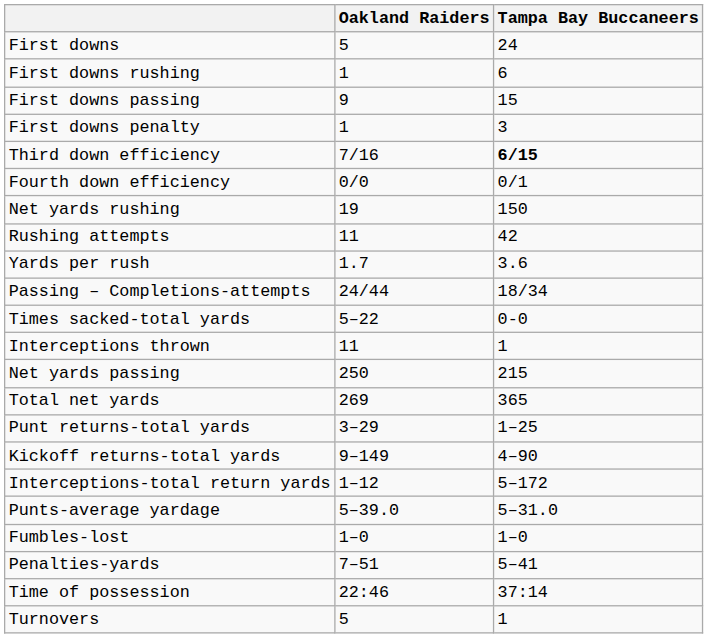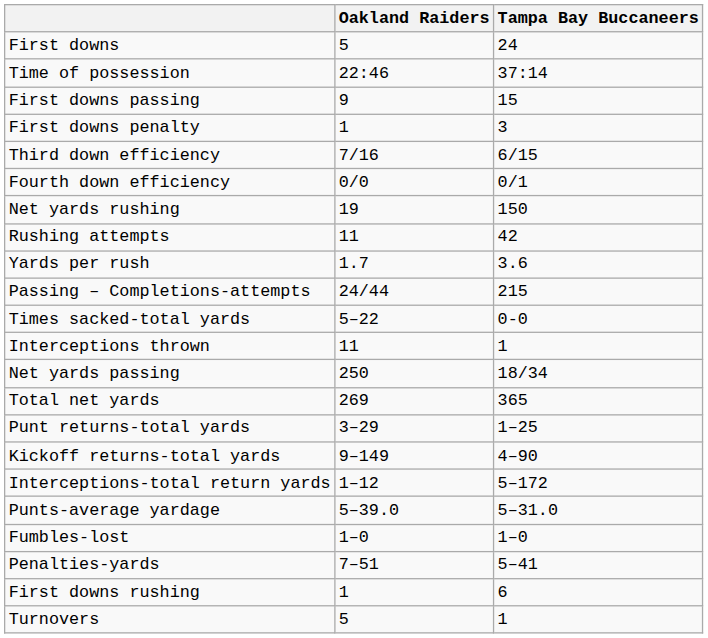 <table class="wikitable">
 <tr>
 <th></th>
 <th><strong>Oakland Raiders</strong></th>
 <th><strong>Tampa Bay Buccaneers</strong></th>
 </tr>
 <tr>
 <td>First downs</td>
 <td>5</td>
 <td>24</td>
 </tr>
 <tr>
-<td>First downs rushing</td>
-<td>1</td>
-<td>6</td>
+<td>Time of possession</td>
+<td>22:46</td>
+<td>37:14</td>
 </tr>
 <tr>
 <td>First downs passing</td>
 <td>9</td>
 <td>15</td>
 </tr>
 <tr>
 <td>First downs penalty</td>
 <td>1</td>
 <td>3</td>
 </tr>
 <tr>
 <td>Third down efficiency</td>
 <td>7/16</td>
-<td><strong>6/15</strong></td>
+<td>6/15</td>
 </tr>
 <tr>
 <td>Fourth down efficiency</td>
 <td>0/0</td>
 <td>0/1</td>
 </tr>
 <tr>
 <td>Net yards rushing</td>
 <td>19</td>
 <td>150</td>
 </tr>
 <tr>
 <td>Rushing attempts</td>
 <td>11</td>
 <td>42</td>
 </tr>
 <tr>
 <td>Yards per rush</td>
 <td>1.7</td>
 <td>3.6</td>
 </tr>
 <tr>
 <td>Passing – Completions-attempts</td>
 <td>24/44</td>
-<td>18/34</td>
+<td>215</td>
 </tr>
 <tr>
 <td>Times sacked-total yards</td>
 <td>5–22</td>
 <td>0-0</td>
 </tr>
 <tr>
 <td>Interceptions thrown</td>
 <td>11</td>
 <td>1</td>
 </tr>
 <tr>
 <td>Net yards passing</td>
 <td>250</td>
-<td>215</td>
+<td>18/34</td>
 </tr>
 <tr>
 <td>Total net yards</td>
 <td>269</td>
 <td>365</td>
 </tr>
 <tr>
 <td>Punt returns-total yards</td>
 <td>3–29</td>
 <td>1–25</td>
 </tr>
 <tr>
 <td>Kickoff returns-total yards</td>
 <td>9–149</td>
 <td>4–90</td>
 </tr>
 <tr>
 <td>Interceptions-total return yards</td>
 <td>1–12</td>
 <td>5–172</td>
 </tr>
 <tr>
 <td>Punts-average yardage</td>
 <td>5–39.0</td>
 <td>5–31.0</td>
 </tr>
 <tr>
 <td>Fumbles-lost</td>
 <td>1–0</td>
 <td>1–0</td>
 </tr>
 <tr>
 <td>Penalties-yards</td>
 <td>7–51</td>
 <td>5–41</td>
 </tr>
 <tr>
-<td>Time of possession</td>
-<td>22:46</td>
-<td>37:14</td>
+<td>First downs rushing</td>
+<td>1</td>
+<td>6</td>
 </tr>
 <tr>
 <td>Turnovers</td>
 <td>5</td>
 <td>1</td>
 </tr>
 </table>
